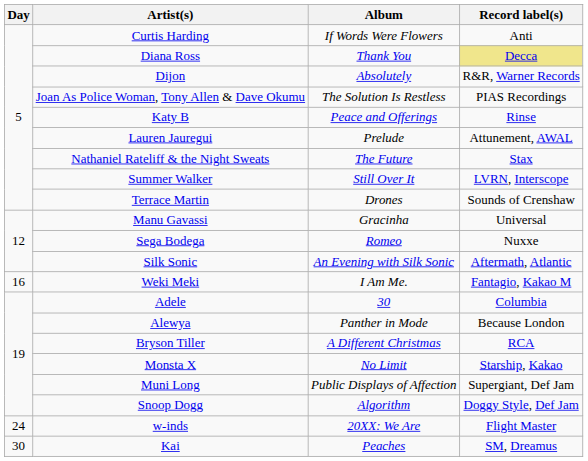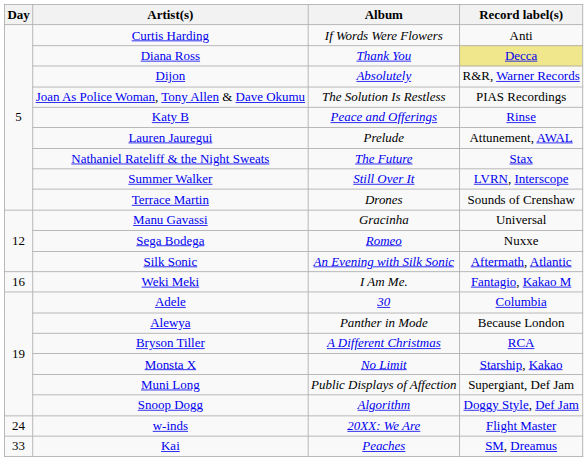 <table class="wikitable" style="text-align:center;">
 <tr>
 <th scope="col">Day</th>
 <th scope="col">Artist(s)</th>
 <th scope="col">Album</th>
 <th scope="col">Record label(s)</th>
 </tr>
 <tr>
 <td rowspan="9">5</td>
 <td><a href='#'>Curtis Harding</a></td>
 <td><em>If Words Were Flowers</em></td>
 <td>Anti</td>
 </tr>
 <tr>
 <td><a href='#'>Diana Ross</a></td>
 <td><em><a href='#'>Thank You</a></em></td>
 <td style="background: khaki;"><a href='#'>Decca</a></td>
 </tr>
 <tr>
 <td><a href='#'>Dijon</a></td>
 <td><em><a href='#'>Absolutely</a></em></td>
 <td>R&R, <a href='#'>Warner Records</a></td>
 </tr>
 <tr>
 <td><a href='#'>Joan As Police Woman</a>, <a href='#'>Tony Allen</a> & <a href='#'>Dave Okumu</a></td>
 <td><em>The Solution Is Restless</em></td>
 <td>PIAS Recordings</td>
 </tr>
 <tr>
 <td><a href='#'>Katy B</a></td>
 <td><em><a href='#'>Peace and Offerings</a></em></td>
 <td><a href='#'>Rinse</a></td>
 </tr>
 <tr>
 <td><a href='#'>Lauren Jauregui</a></td>
 <td><em>Prelude</em></td>
 <td>Attunement, <a href='#'>AWAL</a></td>
 </tr>
 <tr>
 <td><a href='#'>Nathaniel Rateliff & the Night Sweats</a></td>
 <td><em><a href='#'>The Future</a></em></td>
 <td><a href='#'>Stax</a></td>
 </tr>
 <tr>
 <td><a href='#'>Summer Walker</a></td>
 <td><em><a href='#'>Still Over It</a></em></td>
 <td><a href='#'>LVRN</a>, <a href='#'>Interscope</a></td>
 </tr>
 <tr>
 <td><a href='#'>Terrace Martin</a></td>
 <td><em>Drones</em></td>
 <td>Sounds of Crenshaw</td>
 </tr>
 <tr>
 <td rowspan="3">12</td>
 <td><a href='#'>Manu Gavassi</a></td>
 <td><em>Gracinha</em></td>
 <td>Universal</td>
 </tr>
 <tr>
 <td><a href='#'>Sega Bodega</a></td>
 <td><em><a href='#'>Romeo</a></em></td>
 <td>Nuxxe</td>
 </tr>
 <tr>
 <td><a href='#'>Silk Sonic</a></td>
 <td><em><a href='#'>An Evening with Silk Sonic</a></em></td>
 <td><a href='#'>Aftermath</a>, <a href='#'>Atlantic</a></td>
 </tr>
 <tr>
 <td>16</td>
 <td><a href='#'>Weki Meki</a></td>
 <td><em>I Am Me.</em></td>
 <td><a href='#'>Fantagio</a>, <a href='#'>Kakao M</a></td>
 </tr>
 <tr>
 <td rowspan="6">19</td>
 <td><a href='#'>Adele</a></td>
 <td><em><a href='#'>30</a></em></td>
 <td><a href='#'>Columbia</a></td>
 </tr>
 <tr>
 <td><a href='#'>Alewya</a></td>
 <td><em>Panther in Mode</em></td>
 <td>Because London</td>
 </tr>
 <tr>
 <td><a href='#'>Bryson Tiller</a></td>
 <td><em><a href='#'>A Different Christmas</a></em></td>
 <td><a href='#'>RCA</a></td>
 </tr>
 <tr>
 <td><a href='#'>Monsta X</a></td>
 <td><em><a href='#'>No Limit</a></em></td>
 <td><a href='#'>Starship</a>, <a href='#'>Kakao</a></td>
 </tr>
 <tr>
 <td><a href='#'>Muni Long</a></td>
 <td><em>Public Displays of Affection</em></td>
 <td>Supergiant, Def Jam</td>
 </tr>
 <tr>
 <td><a href='#'>Snoop Dogg</a></td>
 <td><em><a href='#'>Algorithm</a></em></td>
 <td><a href='#'>Doggy Style</a>, <a href='#'>Def Jam</a></td>
 </tr>
 <tr>
 <td>24</td>
 <td><a href='#'>w-inds</a></td>
 <td><em><a href='#'>20XX: We Are</a></em></td>
 <td><a href='#'>Flight Master</a></td>
 </tr>
 <tr>
-<td>30</td>
+<td>33</td>
 <td><a href='#'>Kai</a></td>
 <td><em><a href='#'>Peaches</a></em></td>
 <td><a href='#'>SM</a>, <a href='#'>Dreamus</a></td>
 </tr>
 </table>
